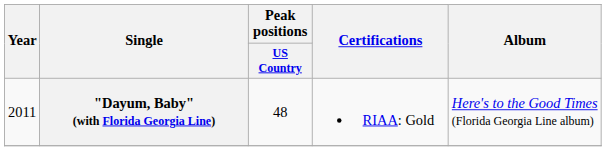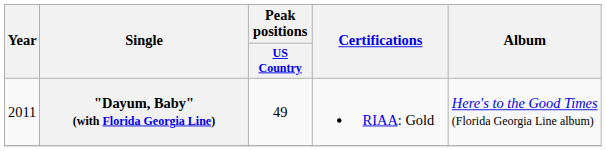 <table class="wikitable plainrowheaders" style="text-align:center;">
 <tr>
 <th rowspan="2">Year</th>
 <th rowspan="2" style="width:14em;">Single</th>
 <th colspan="1">Peak positions</th>
 <th rowspan="2" style="width:9em;"><a href='#'>Certifications</a></th>
 <th rowspan="2">Album</th>
 </tr>
 <tr style="font-size:smaller;">
 <th width="65"><a href='#'>US Country</a></th>
 </tr>
 <tr>
 <td>2011</td>
 <th scope="row">"Dayum, Baby"<br><small>(with <a href='#'>Florida Georgia Line</a>)</small></th>
-<td>48</td>
+<td>49</td>
 <td><br><ul><li><a href='#'>RIAA</a>: Gold</li></ul></td>
 <td align="left"><em><a href='#'>Here's to the Good Times</a></em><br><small>(Florida Georgia Line album)</small></td>
 </tr>
 <tr>
 </tr>
 </table>
